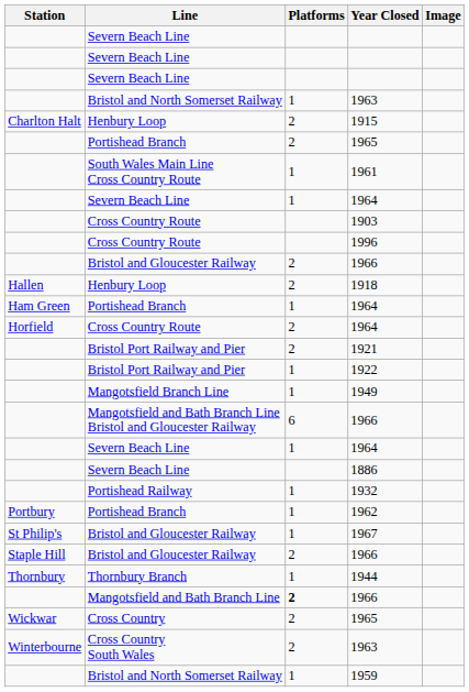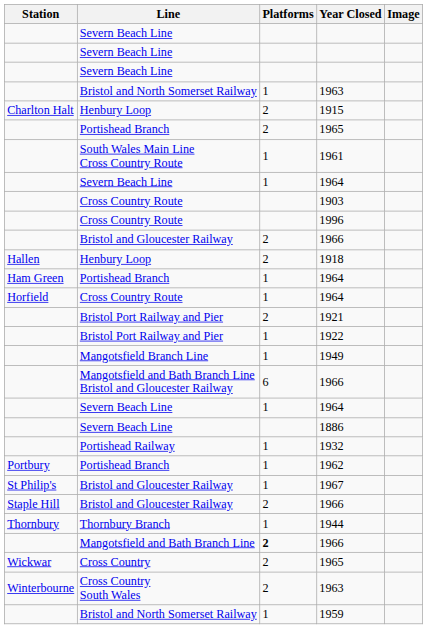 <table class="wikitable">
 <tr>
 <th>Station</th>
 <th>Line</th>
 <th>Platforms</th>
 <th>Year Closed</th>
 <th>Image</th>
 </tr>
 <tr>
 <td></td>
 <td><a href='#'>Severn Beach Line</a></td>
 <td></td>
 <td></td>
 <td></td>
 </tr>
 <tr>
 <td></td>
 <td><a href='#'>Severn Beach Line</a></td>
 <td></td>
 <td></td>
 <td></td>
 </tr>
 <tr>
 <td></td>
 <td><a href='#'>Severn Beach Line</a></td>
 <td></td>
 <td></td>
 <td></td>
 </tr>
 <tr>
 <td></td>
 <td><a href='#'>Bristol and North Somerset Railway</a></td>
 <td>1</td>
 <td>1963</td>
 <td></td>
 </tr>
 <tr>
 <td><a href='#'>Charlton Halt</a></td>
 <td><a href='#'>Henbury Loop</a></td>
 <td>2</td>
 <td>1915</td>
 <td></td>
 </tr>
 <tr>
 <td></td>
 <td><a href='#'>Portishead Branch</a></td>
 <td>2</td>
 <td>1965</td>
 <td></td>
 </tr>
 <tr>
 <td></td>
 <td><a href='#'>South Wales Main Line</a><br><a href='#'>Cross Country Route</a></td>
 <td>1</td>
 <td>1961</td>
 <td></td>
 </tr>
 <tr>
 <td></td>
 <td><a href='#'>Severn Beach Line</a></td>
 <td>1</td>
 <td>1964</td>
 <td></td>
 </tr>
 <tr>
 <td></td>
 <td><a href='#'>Cross Country Route</a></td>
 <td></td>
 <td>1903</td>
 <td></td>
 </tr>
 <tr>
 <td></td>
 <td><a href='#'>Cross Country Route</a></td>
 <td></td>
 <td>1996</td>
 <td></td>
 </tr>
 <tr>
 <td></td>
 <td><a href='#'>Bristol and Gloucester Railway</a></td>
 <td>2</td>
 <td>1966</td>
 <td></td>
 </tr>
 <tr>
 <td><a href='#'>Hallen</a></td>
 <td><a href='#'>Henbury Loop</a></td>
 <td>2</td>
 <td>1918</td>
 <td></td>
 </tr>
 <tr>
 <td><a href='#'>Ham Green</a></td>
 <td><a href='#'>Portishead Branch</a></td>
 <td>1</td>
 <td>1964</td>
 <td></td>
 </tr>
 <tr>
 <td><a href='#'>Horfield</a></td>
 <td><a href='#'>Cross Country Route</a></td>
-<td>2</td>
+<td>1</td>
 <td>1964</td>
 <td></td>
 </tr>
 <tr>
 <td></td>
 <td><a href='#'>Bristol Port Railway and Pier</a></td>
 <td>2</td>
 <td>1921</td>
 <td></td>
 </tr>
 <tr>
 <td></td>
 <td><a href='#'>Bristol Port Railway and Pier</a></td>
 <td>1</td>
 <td>1922</td>
 <td></td>
 </tr>
 <tr>
 <td></td>
 <td><a href='#'>Mangotsfield Branch Line</a></td>
 <td>1</td>
 <td>1949</td>
 <td></td>
 </tr>
 <tr>
 <td></td>
 <td><a href='#'>Mangotsfield and Bath Branch Line</a><br><a href='#'>Bristol and Gloucester Railway</a></td>
 <td>6</td>
 <td>1966</td>
 <td></td>
 </tr>
 <tr>
 <td></td>
 <td><a href='#'>Severn Beach Line</a></td>
 <td>1</td>
 <td>1964</td>
 <td></td>
 </tr>
 <tr>
 <td></td>
 <td><a href='#'>Severn Beach Line</a></td>
 <td></td>
 <td>1886</td>
 <td></td>
 </tr>
 <tr>
 <td></td>
 <td><a href='#'>Portishead Railway</a></td>
 <td>1</td>
 <td>1932</td>
 <td></td>
 </tr>
 <tr>
 <td><a href='#'>Portbury</a></td>
 <td><a href='#'>Portishead Branch</a></td>
 <td>1</td>
 <td>1962</td>
 <td></td>
 </tr>
 <tr>
 <td><a href='#'>St Philip's</a></td>
 <td><a href='#'>Bristol and Gloucester Railway</a></td>
 <td>1</td>
 <td>1967</td>
 <td></td>
 </tr>
 <tr>
 <td><a href='#'>Staple Hill</a></td>
 <td><a href='#'>Bristol and Gloucester Railway</a></td>
 <td>2</td>
 <td>1966</td>
 <td></td>
 </tr>
 <tr>
 <td><a href='#'>Thornbury</a></td>
 <td><a href='#'>Thornbury Branch</a></td>
 <td>1</td>
 <td>1944</td>
 <td></td>
 </tr>
 <tr>
 <td></td>
 <td><a href='#'>Mangotsfield and Bath Branch Line</a></td>
 <td><strong>2</strong></td>
 <td>1966</td>
 <td></td>
 </tr>
 <tr>
 <td><a href='#'>Wickwar</a></td>
 <td><a href='#'>Cross Country</a></td>
 <td>2</td>
 <td>1965</td>
 <td></td>
 </tr>
 <tr>
 <td><a href='#'>Winterbourne</a></td>
 <td><a href='#'>Cross Country</a><br><a href='#'>South Wales</a></td>
 <td>2</td>
 <td>1963</td>
 <td></td>
 </tr>
 <tr>
 <td></td>
 <td><a href='#'>Bristol and North Somerset Railway</a></td>
 <td>1</td>
 <td>1959</td>
 <td></td>
 </tr>
 </table>
